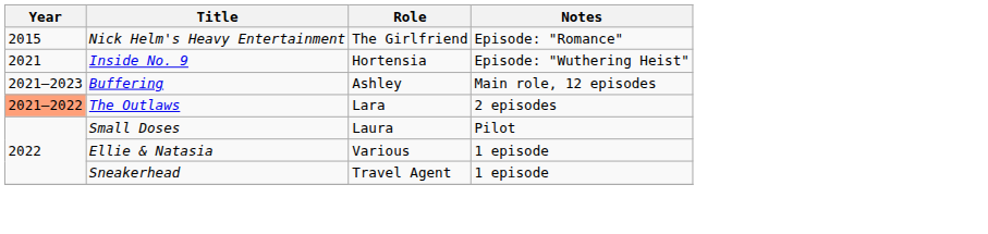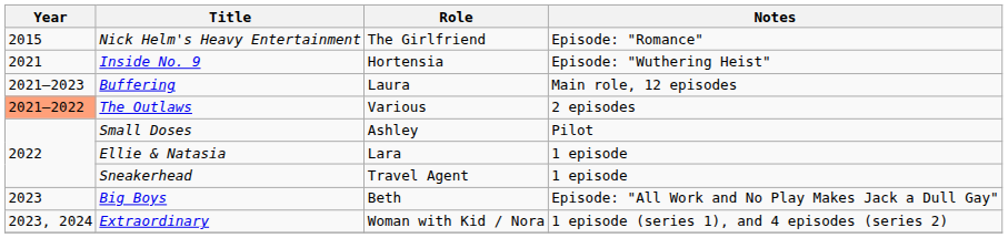 <table class="wikitable sortable">
 <tr>
 <th>Year</th>
 <th>Title</th>
 <th>Role</th>
 <th class="unsortable">Notes</th>
 </tr>
 <tr>
 <td>2015</td>
 <td><em>Nick Helm's Heavy Entertainment</em></td>
 <td>The Girlfriend</td>
 <td>Episode: "Romance"</td>
 </tr>
 <tr>
 <td>2021</td>
 <td><em><a href='#'>Inside No. 9</a></em></td>
 <td>Hortensia</td>
 <td>Episode: "Wuthering Heist"</td>
 </tr>
 <tr>
 <td>2021–2023</td>
 <td><em><a href='#'>Buffering</a></em></td>
-<td>Ashley</td>
+<td>Laura</td>
 <td>Main role, 12 episodes</td>
 </tr>
 <tr>
 <td style="background: lightsalmon;">2021–2022</td>
 <td><em><a href='#'>The Outlaws</a></em></td>
-<td>Lara</td>
+<td>Various</td>
 <td>2 episodes</td>
 </tr>
 <tr>
 <td rowspan="3">2022</td>
 <td><em>Small Doses</em></td>
-<td>Laura</td>
+<td>Ashley</td>
 <td>Pilot</td>
 </tr>
 <tr>
 <td><em>Ellie & Natasia</em></td>
-<td>Various</td>
+<td>Lara</td>
 <td>1 episode</td>
 </tr>
 <tr>
 <td><em>Sneakerhead</em></td>
 <td>Travel Agent</td>
 <td>1 episode</td>
 </tr>
 <tr>
+<td>2023</td>
+<td><em><a href='#'>Big Boys</a></em></td>
+<td>Beth</td>
+<td>Episode: "All Work and No Play Makes Jack a Dull Gay"</td>
+</tr>
+<tr>
+<td>2023, 2024</td>
+<td><em><a href='#'>Extraordinary</a></em></td>
+<td>Woman with Kid / Nora</td>
+<td>1 episode (series 1), and 4 episodes (series 2)</td>
+</tr>
+<tr>
 </tr>
 </table>
